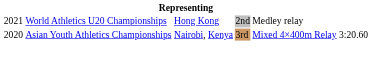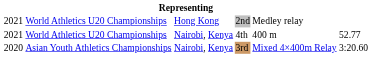 <table>
 <tr>
 <th colspan="6">Representing </th>
 </tr>
 <tr>
 <td>2021</td>
 <td><a href='#'>World Athletics U20 Championships</a></td>
 <td><a href='#'>Hong Kong</a></td>
 <td bgcolor=silver>2nd</td>
 <td>Medley relay</td>
 <td></td>
 </tr>
 <tr>
+<td>2021</td>
+<td><a href='#'>World Athletics U20 Championships</a></td>
+<td><a href='#'>Nairobi</a>, <a href='#'>Kenya</a></td>
+<td>4th</td>
+<td>400 m</td>
+<td>52.77 </td>
+</tr>
+<tr>
 <td>2020</td>
 <td><a href='#'>Asian Youth Athletics Championships</a></td>
 <td><a href='#'>Nairobi</a>, <a href='#'>Kenya</a></td>
 <td style="background:#c96;">3rd</td>
 <td><a href='#'>Mixed 4×400m Relay</a></td>
 <td>3:20.60</td>
 </tr>
 <tr>
 </tr>
 </table>
